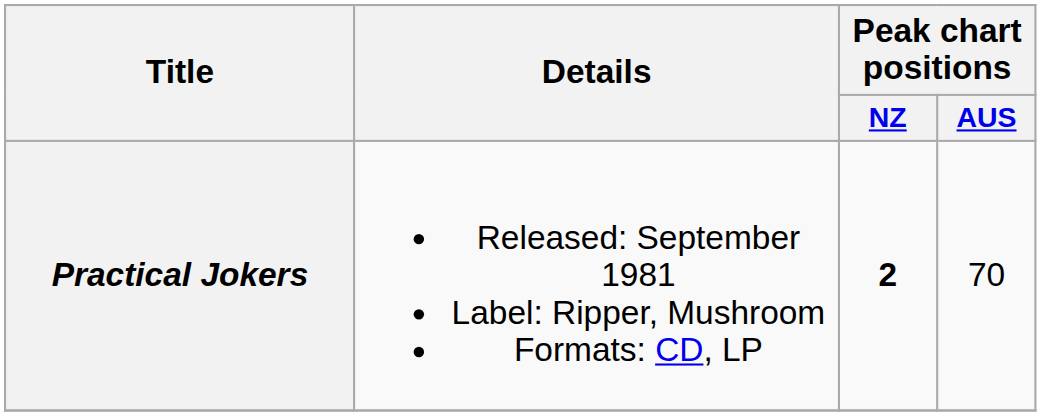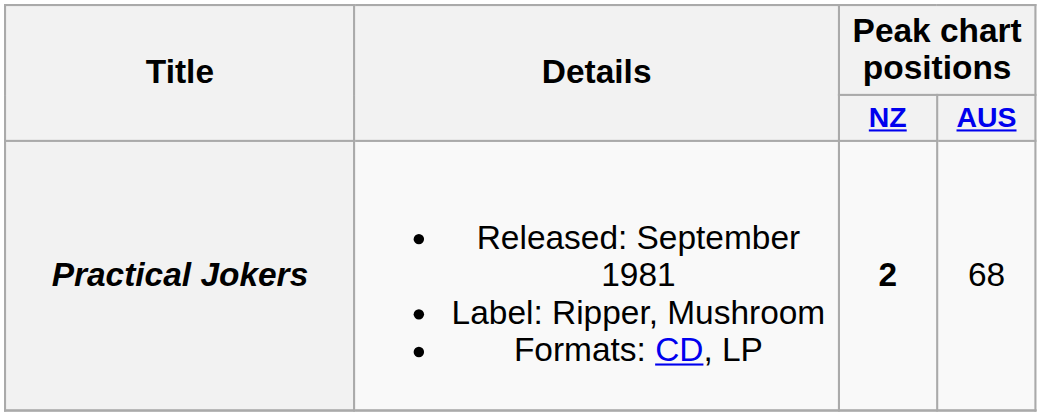 <table class="wikitable plainrowheaders" style="text-align:center;">
 <tr>
 <th scope="col" rowspan="2" style="width:10em;">Title</th>
 <th scope="col" rowspan="2" style="width:14em;">Details</th>
 <th scope="col" colspan="2">Peak chart positions</th>
 </tr>
 <tr>
 <th scope="col" style="width:3em;font-size:85%;"><a href='#'>NZ</a><br></th>
 <th scope="col" style="width:3em;font-size:85%;"><a href='#'>AUS</a><br></th>
 </tr>
 <tr>
 <th scope="row"><em>Practical Jokers</em></th>
 <td><br><ul><li>Released: September 1981</li><li>Label: Ripper, Mushroom</li><li>Formats: <a href='#'>CD</a>, LP</li></ul></td>
 <td><strong>2</strong></td>
-<td>70</td>
+<td>68</td>
 </tr>
 <tr>
 </tr>
 </table>
